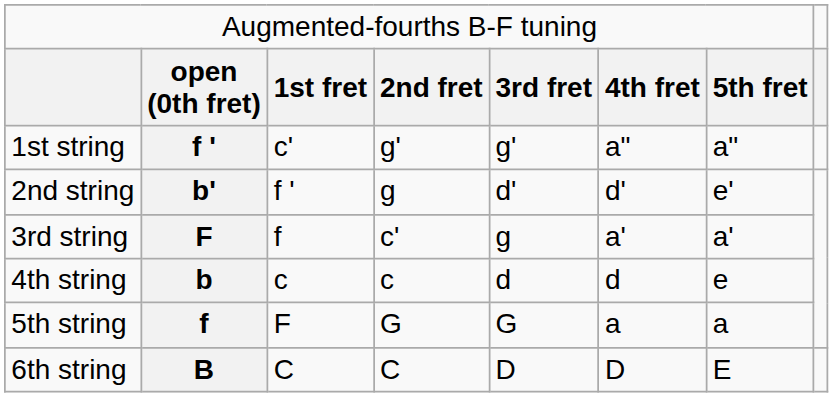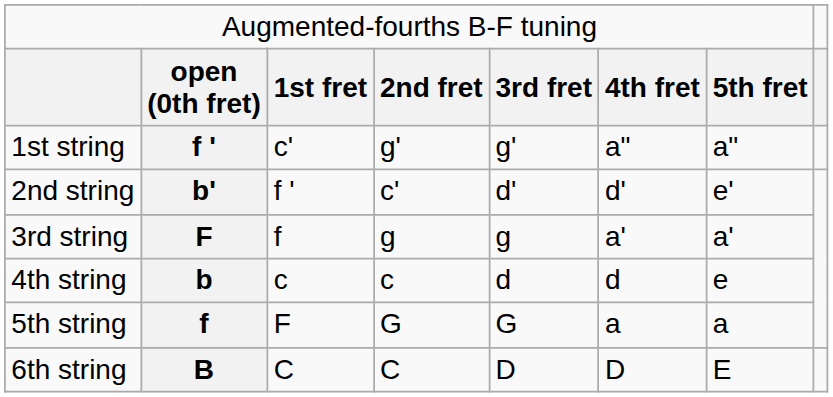 <table class="wikitable">
 <tr>
 <td align="center" colspan="7">Augmented-fourths B-F tuning</td>
 </tr>
 <tr>
 <th></th>
 <th>open<br>(0th fret)</th>
 <th>1st fret</th>
 <th>2nd fret</th>
 <th>3rd fret</th>
 <th>4th fret</th>
 <th>5th fret</th>
 <th></th>
 </tr>
 <tr>
 <td>1st string</td>
 <th>f '</th>
 <td>c'</td>
 <td>g'</td>
 <td>g'</td>
 <td>a"</td>
 <td>a"</td>
 <td></td>
 </tr>
 <tr>
 <td>2nd string</td>
 <th>b'</th>
 <td>f '</td>
-<td>g</td>
+<td>c'</td>
 <td>d'</td>
 <td>d'</td>
 <td>e'</td>
 </tr>
 <tr>
 <td>3rd string</td>
 <th>F</th>
 <td>f</td>
-<td>c'</td>
+<td>g</td>
 <td>g</td>
 <td>a'</td>
 <td>a'</td>
 </tr>
 <tr>
 <td>4th string</td>
 <th>b</th>
 <td>c</td>
 <td>c</td>
 <td>d</td>
 <td>d</td>
 <td>e</td>
 </tr>
 <tr>
 <td>5th string</td>
 <th>f</th>
 <td>F</td>
 <td>G</td>
 <td>G</td>
 <td>a</td>
 <td>a</td>
 </tr>
 <tr>
 <td>6th string</td>
 <th>B</th>
 <td>C</td>
 <td>C</td>
 <td>D</td>
 <td>D</td>
 <td>E</td>
 <td></td>
 </tr>
 </table>
